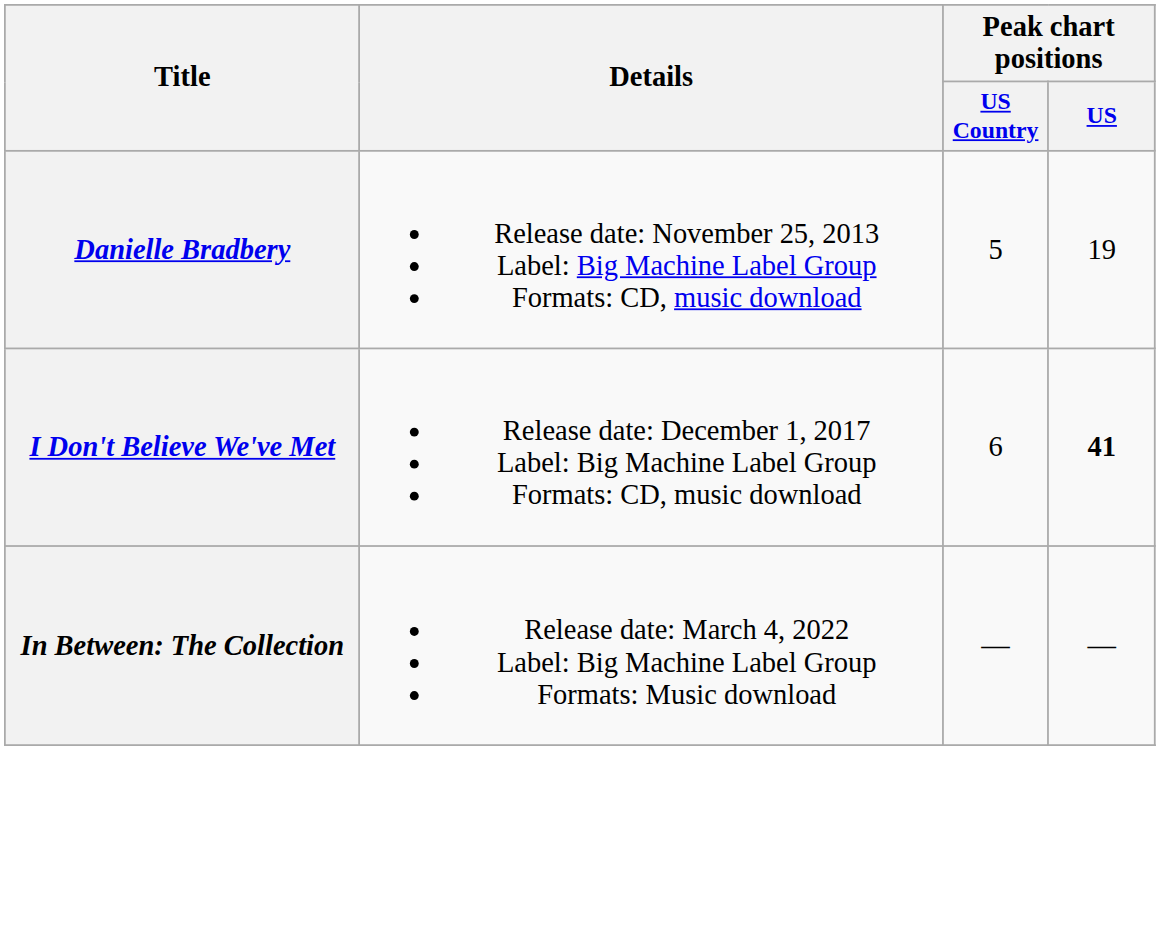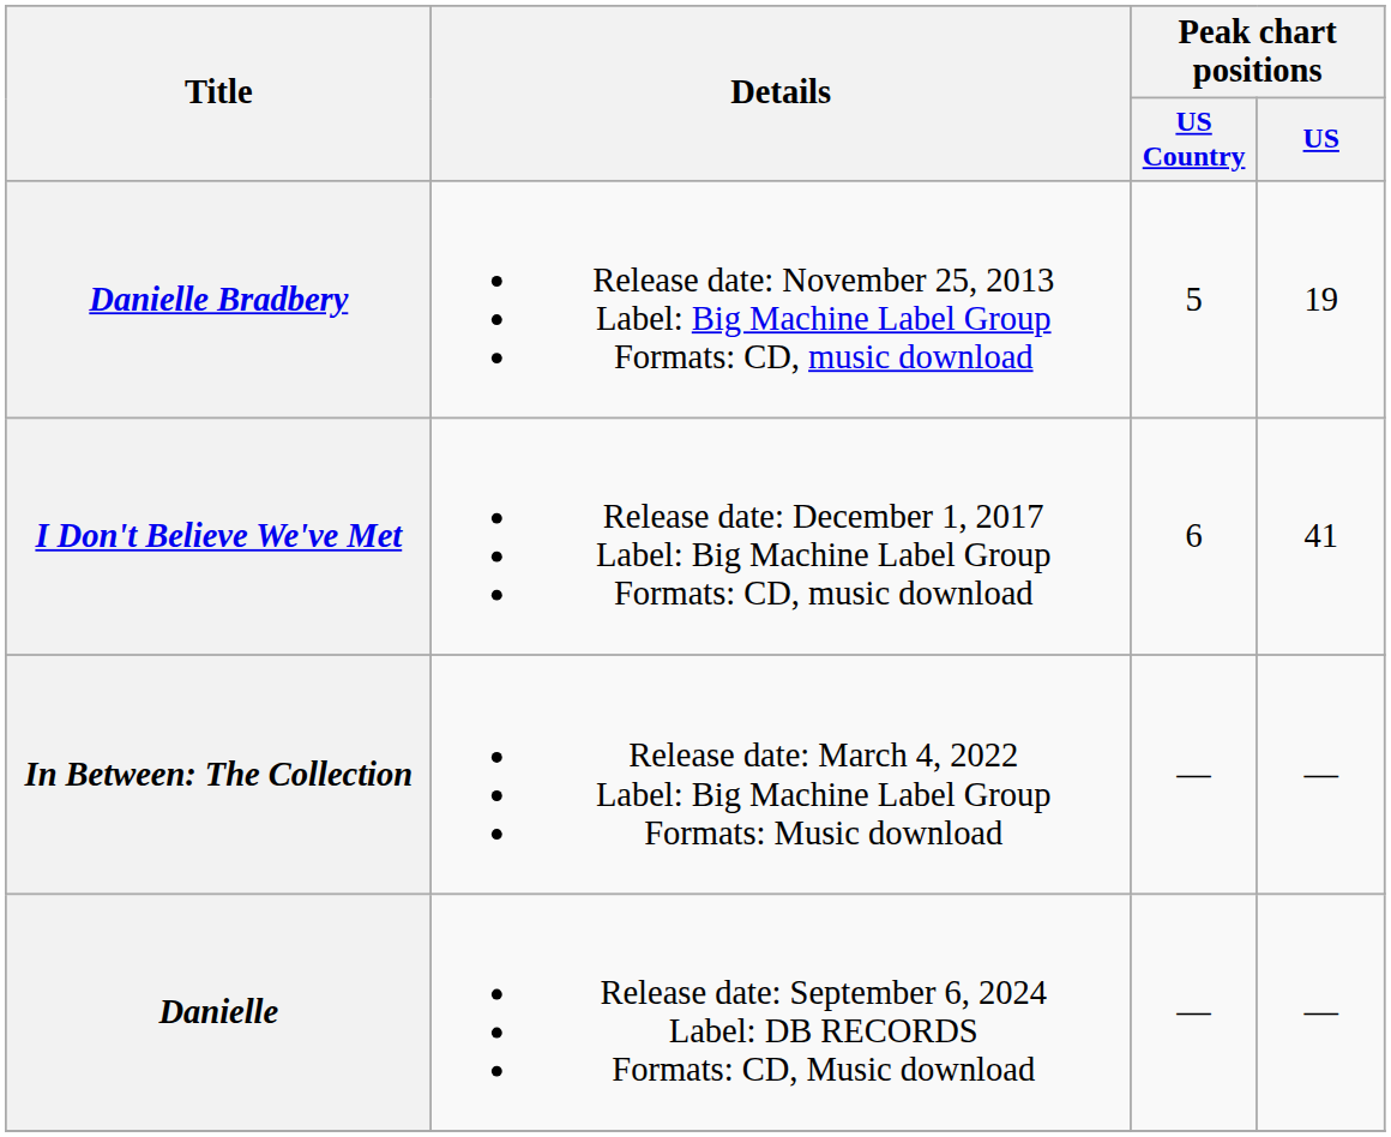 <table class="wikitable plainrowheaders" style="text-align:center;">
 <tr>
 <th rowspan="2" style="width:12em;">Title</th>
 <th rowspan="2" style="width:20em;">Details</th>
 <th colspan="2">Peak chart<br>positions</th>
 </tr>
 <tr style="font-size:smaller;">
 <th style="width:4em;"><a href='#'>US Country</a><br></th>
 <th style="width:4em;"><a href='#'>US</a><br></th>
 </tr>
 <tr>
 <th scope="row"><em><a href='#'>Danielle Bradbery</a></em></th>
 <td><br><ul><li>Release date: November 25, 2013</li><li>Label: <a href='#'>Big Machine Label Group</a></li><li>Formats: CD, <a href='#'>music download</a></li></ul></td>
 <td>5</td>
 <td>19</td>
 </tr>
 <tr>
 <th scope="row"><em><a href='#'>I Don't Believe We've Met</a></em></th>
 <td><br><ul><li>Release date: December 1, 2017</li><li>Label: Big Machine Label Group</li><li>Formats: CD, music download</li></ul></td>
 <td>6</td>
-<td><strong>41</strong></td>
+<td>41</td>
 </tr>
 <tr>
 <th scope="row"><em>In Between: The Collection</em></th>
 <td><br><ul><li>Release date: March 4, 2022</li><li>Label: Big Machine Label Group</li><li>Formats: Music download</li></ul></td>
 <td>—</td>
 <td>—</td>
 </tr>
 <tr>
+<th scope="row"><em>Danielle</em></th>
+<td><br><ul><li>Release date: September 6, 2024</li><li>Label: DB RECORDS</li><li>Formats: CD, Music download</li></ul></td>
+<td>—</td>
+<td>—</td>
+</tr>
+<tr>
 </tr>
 </table>
